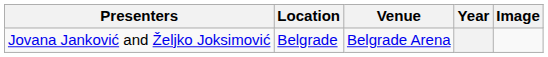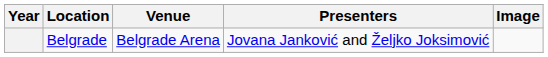 <table class="wikitable plainrowheaders">
 <tr>
-<th>Presenters</th>
+<th>Year</th>
 <th>Location</th>
 <th>Venue</th>
-<th>Year</th>
+<th>Presenters</th>
 <th>Image</th>
 </tr>
 <tr>
-<td><a href='#'>Jovana Janković</a> and <a href='#'>Željko Joksimović</a></td>
+<th scope="row"></th>
 <td><a href='#'>Belgrade</a></td>
 <td><a href='#'>Belgrade Arena</a></td>
-<th scope="row"></th>
+<td><a href='#'>Jovana Janković</a> and <a href='#'>Željko Joksimović</a></td>
 <td></td>
 </tr>
 </table>
